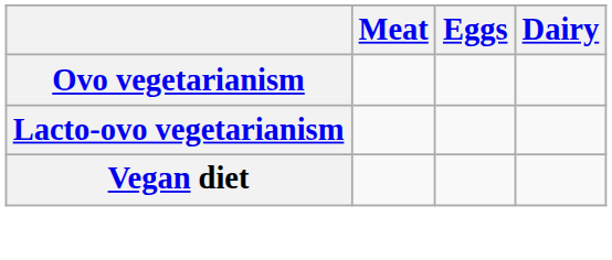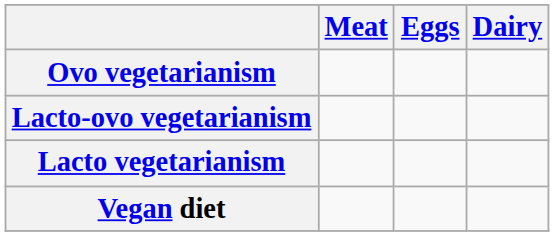 <table class="wikitable sortable" style="margin-left: auto; margin-right: auto; border: none;">
 <tr>
 <th></th>
 <th><a href='#'>Meat</a></th>
 <th><a href='#'>Eggs</a></th>
 <th><a href='#'>Dairy</a></th>
 </tr>
 <tr>
 <th><a href='#'>Ovo vegetarianism</a></th>
 <td></td>
 <td></td>
 <td></td>
 </tr>
 <tr>
 <th><a href='#'>Lacto-ovo vegetarianism</a></th>
 <td></td>
 <td></td>
 <td></td>
 </tr>
 <tr>
+<th><a href='#'>Lacto vegetarianism</a></th>
+<td></td>
+<td></td>
+<td></td>
+</tr>
+<tr>
 <th><a href='#'>Vegan</a> diet</th>
 <td></td>
 <td></td>
 <td></td>
 </tr>
 </table>
